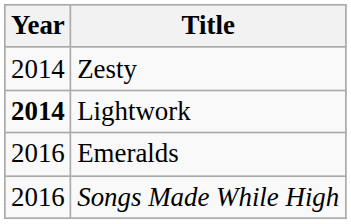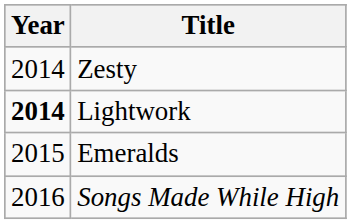 <table class="wikitable sortable">
 <tr>
 <th>Year</th>
 <th>Title</th>
 </tr>
 <tr>
 <td>2014</td>
 <td>Zesty</td>
 </tr>
 <tr>
 <td><strong>2014</strong></td>
 <td>Lightwork</td>
 </tr>
 <tr>
-<td>2016</td>
+<td>2015</td>
 <td>Emeralds</td>
 </tr>
 <tr>
 <td>2016</td>
 <td><em>Songs Made While High</em></td>
 </tr>
 </table>
